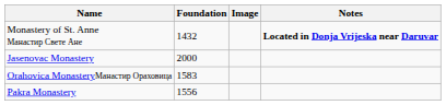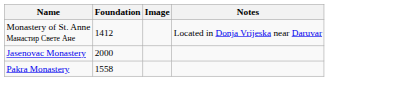 <table class="wikitable" style="font-size:95%;">
 <tr>
 <th>Name</th>
 <th>Foundation</th>
 <th>Image</th>
 <th>Notes</th>
 </tr>
 <tr>
 <td>Monastery of St. Anne<br><small>Манастир Свете Ане</small></td>
-<td>1432</td>
+<td>1412</td>
 <td></td>
-<td><strong>Located in <a href='#'>Donja Vrijeska</a> near <a href='#'>Daruvar</a></strong></td>
+<td>Located in <a href='#'>Donja Vrijeska</a> near <a href='#'>Daruvar</a></td>
 </tr>
 <tr>
 <td><a href='#'>Jasenovac Monastery</a><br></td>
 <td>2000</td>
 <td></td>
 <td></td>
 </tr>
 <tr>
-<td><a href='#'>Orahovica Monastery</a><small>Манастир Ораховица</small></td>
-<td>1583</td>
-<td></td>
-<td></td>
-</tr>
-<tr>
 <td><a href='#'>Pakra Monastery</a><br></td>
-<td>1556</td>
+<td>1558</td>
 <td></td>
 <td></td>
 </tr>
 </table>
